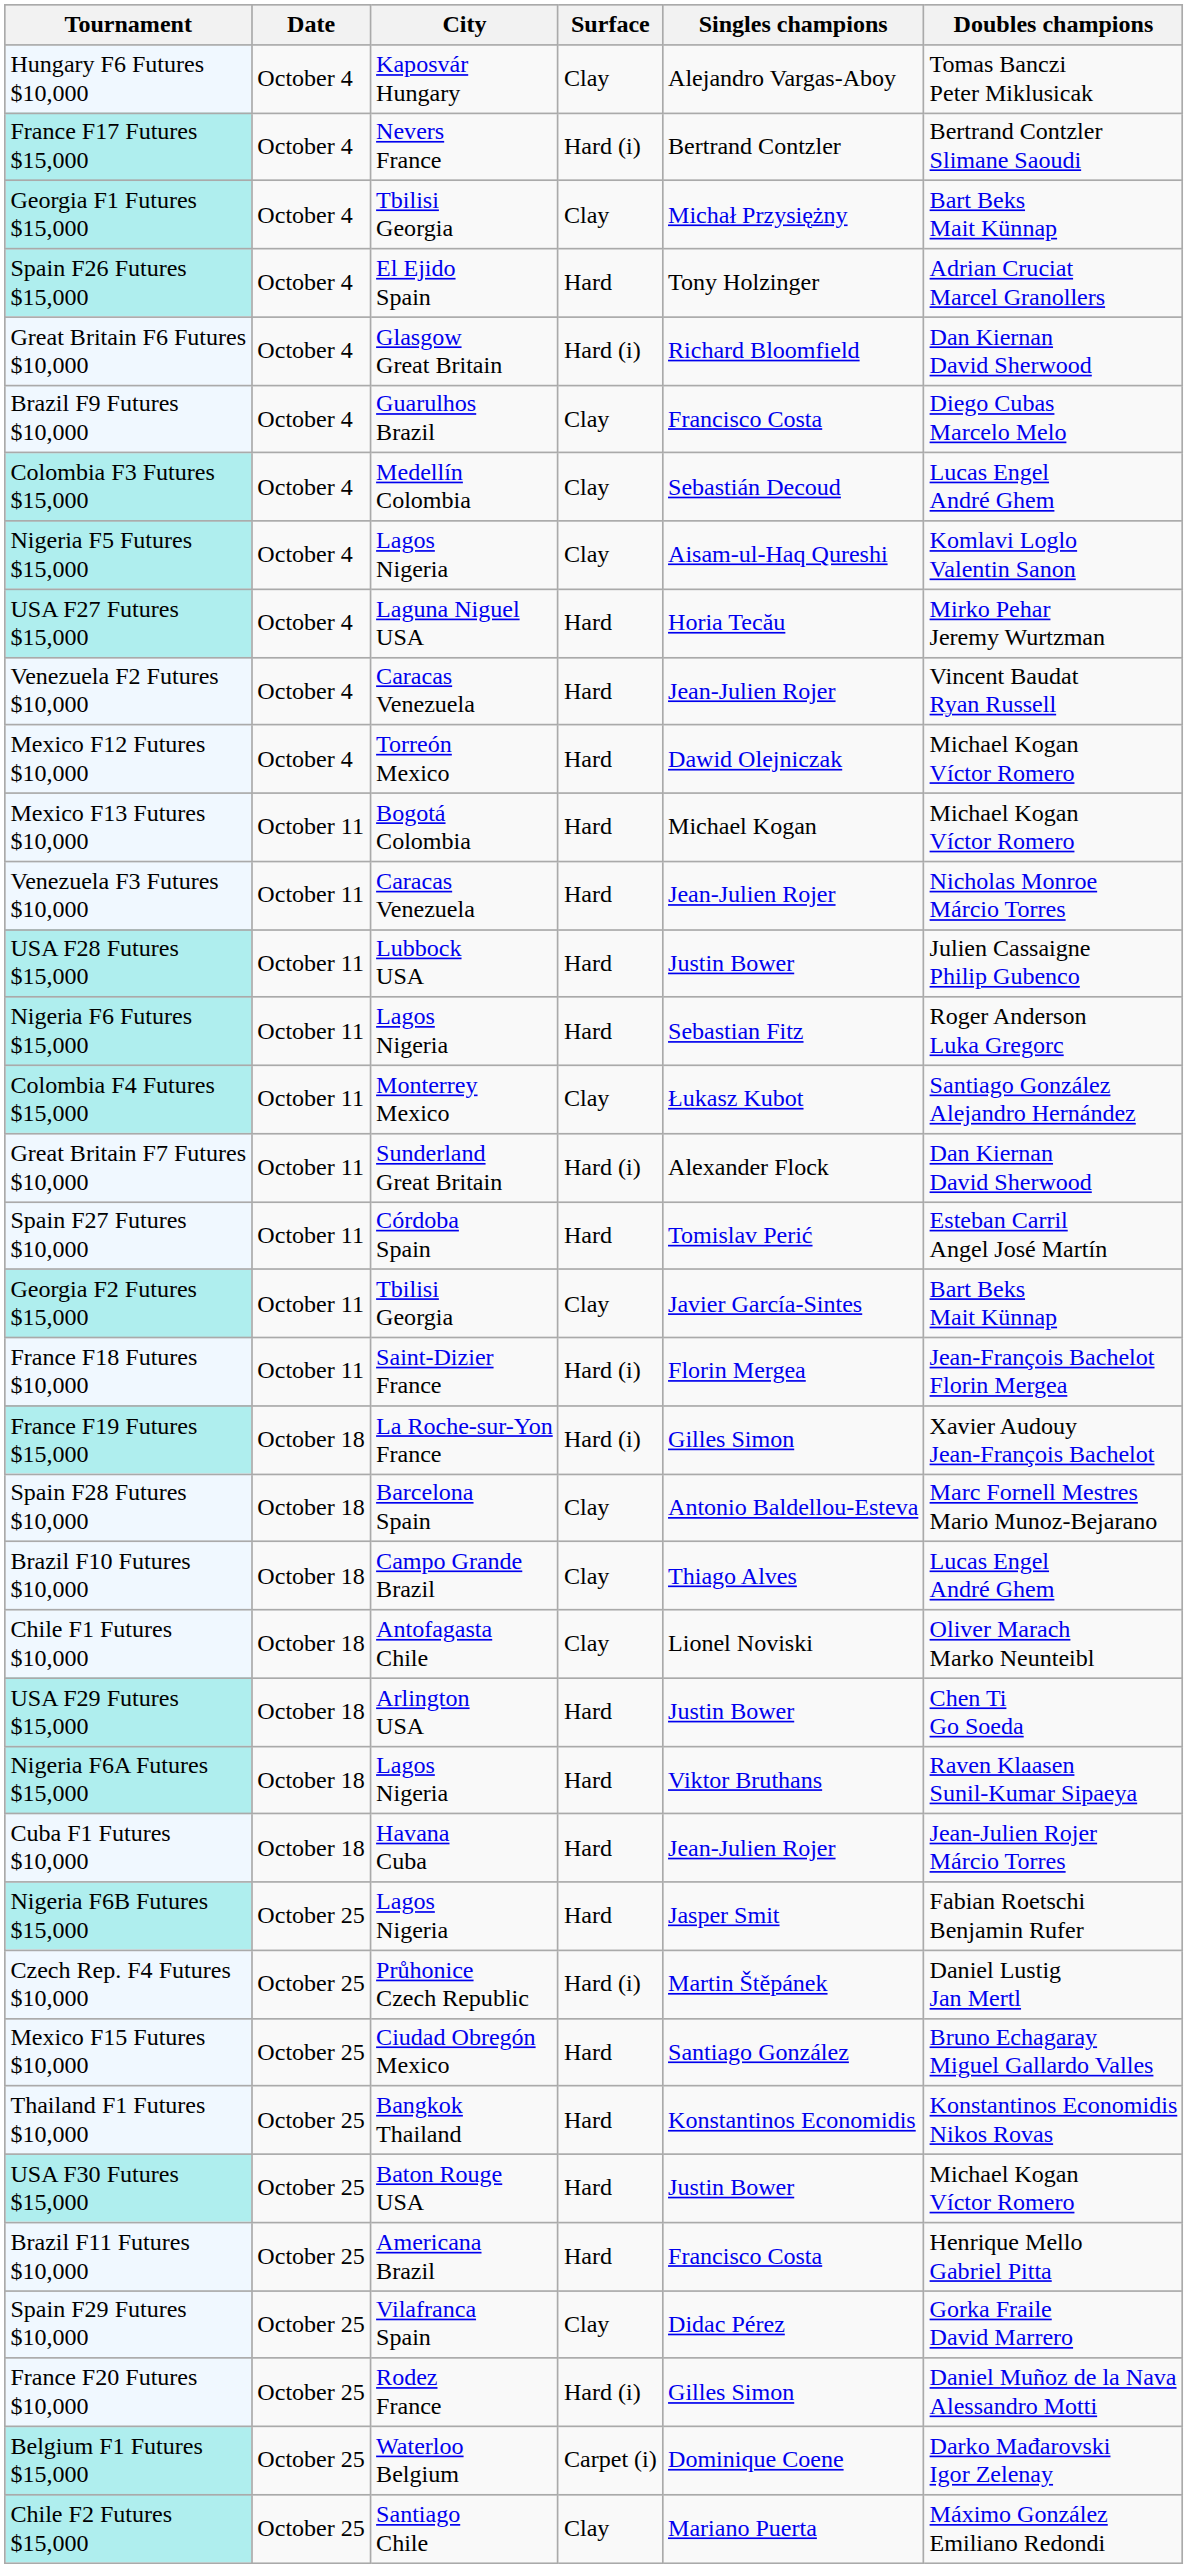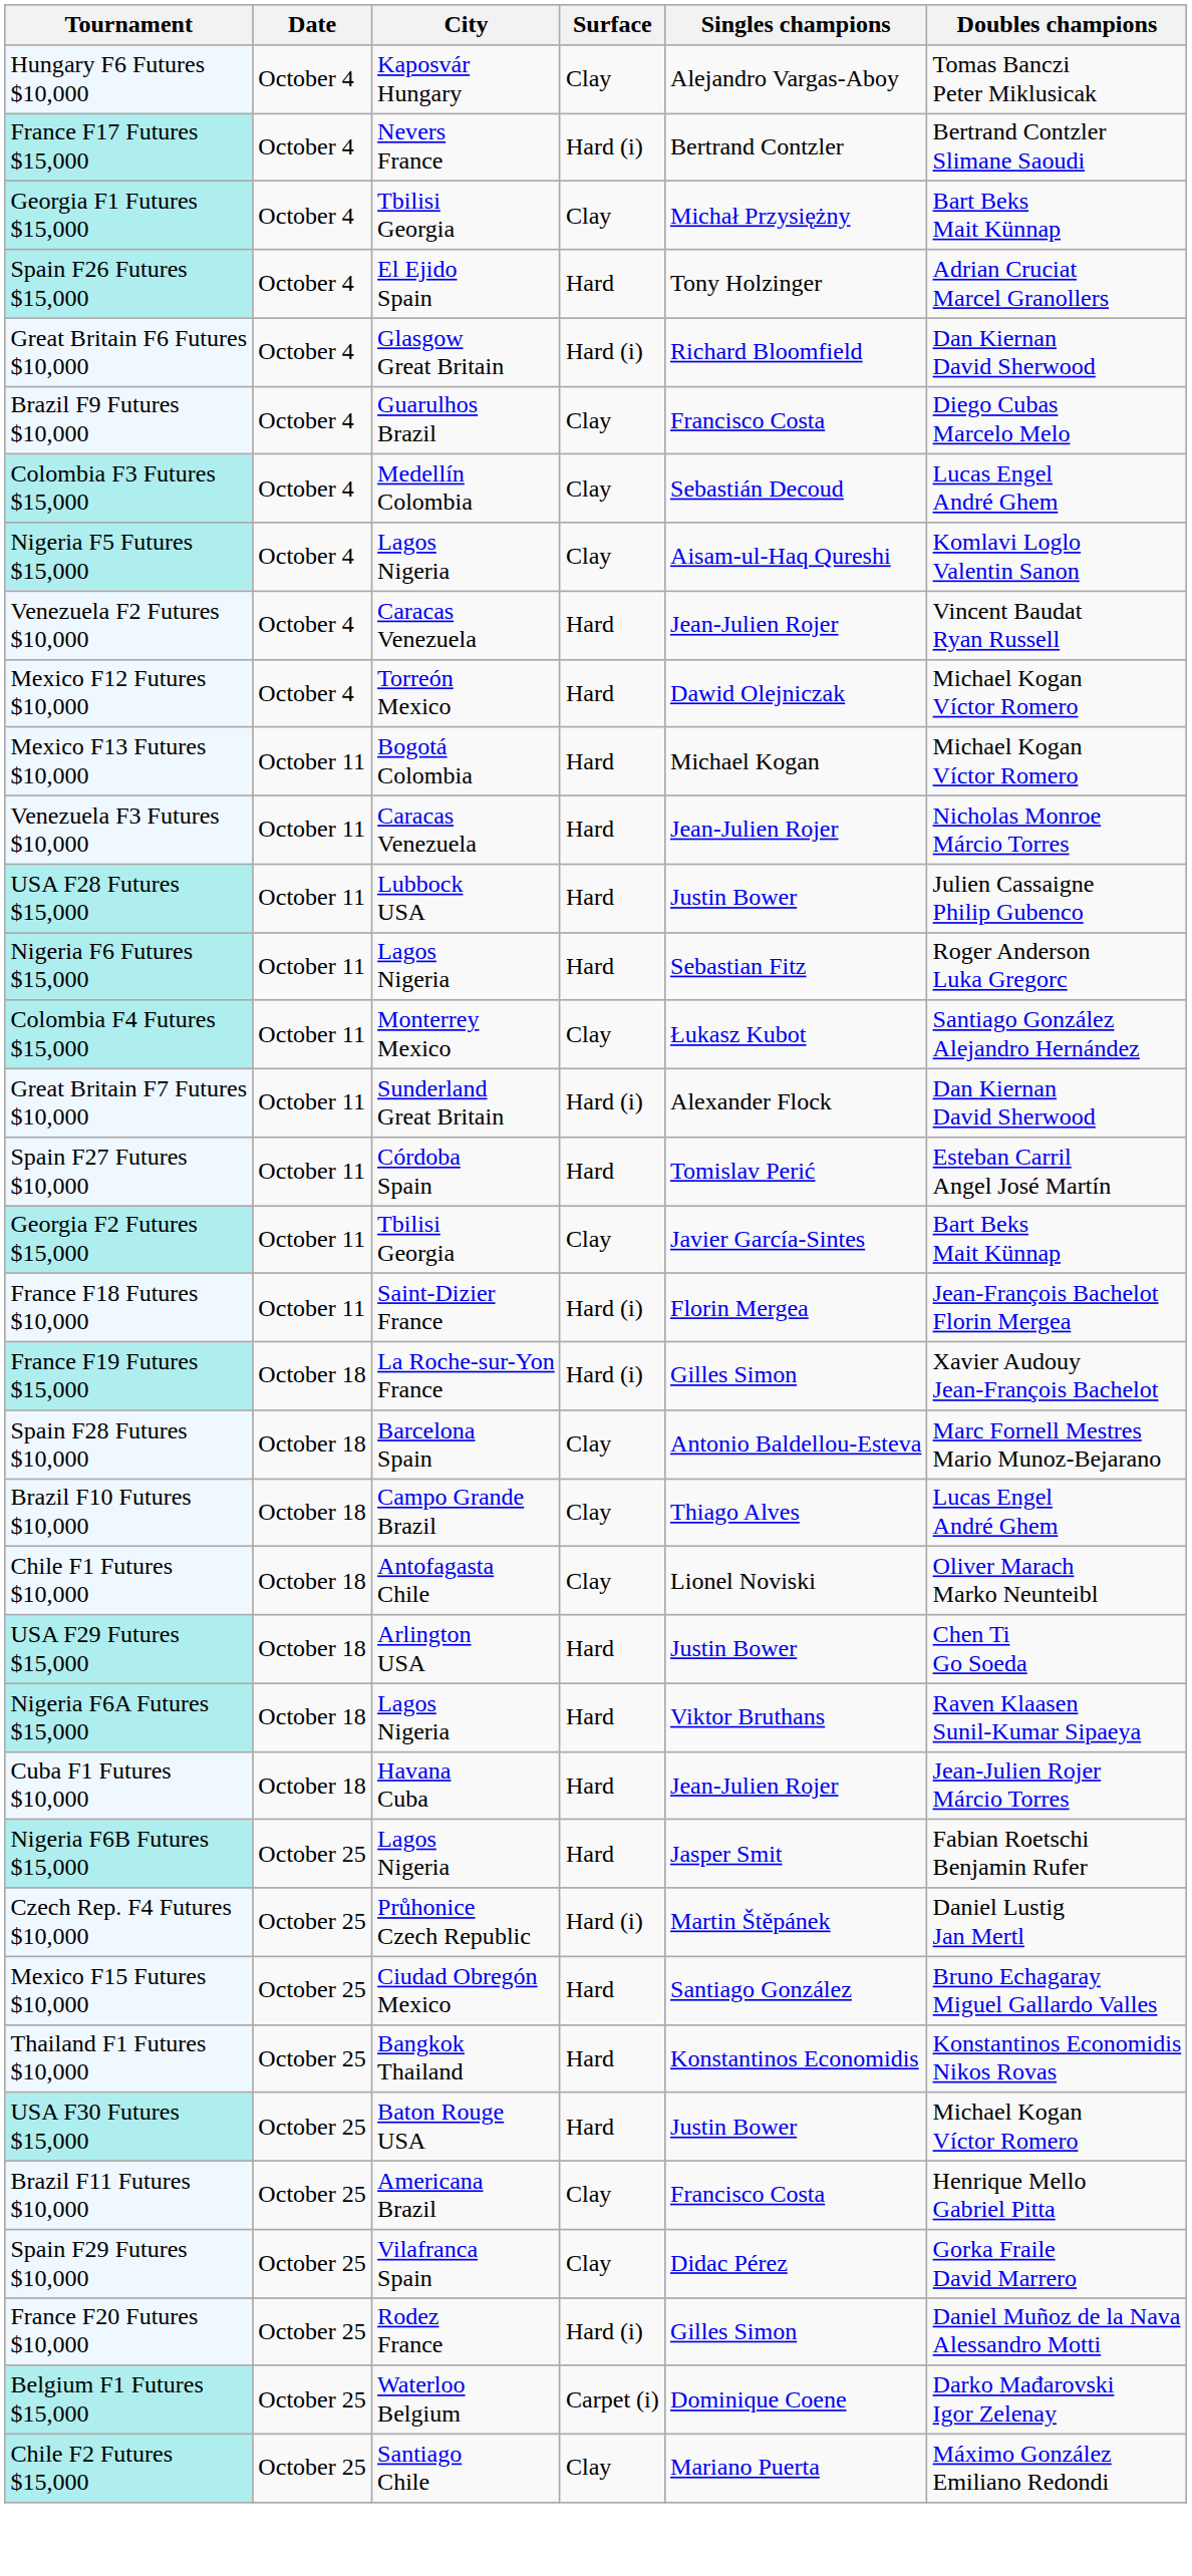 <table class="sortable wikitable" style="font-size:90%">
 <tr>
 <th>Tournament</th>
 <th>Date</th>
 <th>City</th>
 <th>Surface</th>
 <th>Singles champions</th>
 <th>Doubles champions</th>
 </tr>
 <tr>
 <td style="background:#f0f8ff;">Hungary F6 Futures<br>$10,000</td>
 <td>October 4</td>
 <td><a href='#'>Kaposvár</a><br>Hungary</td>
 <td>Clay</td>
 <td> Alejandro Vargas-Aboy</td>
 <td> Tomas Banczi<br> Peter Miklusicak</td>
 </tr>
 <tr>
 <td style="background:#afeeee;">France F17 Futures<br>$15,000</td>
 <td>October 4</td>
 <td><a href='#'>Nevers</a><br>France</td>
 <td>Hard (i)</td>
 <td> Bertrand Contzler</td>
 <td> Bertrand Contzler<br> <a href='#'>Slimane Saoudi</a></td>
 </tr>
 <tr>
 <td style="background:#afeeee;">Georgia F1 Futures<br>$15,000</td>
 <td>October 4</td>
 <td><a href='#'>Tbilisi</a><br>Georgia</td>
 <td>Clay</td>
 <td> <a href='#'>Michał Przysiężny</a></td>
 <td> <a href='#'>Bart Beks</a><br> <a href='#'>Mait Künnap</a></td>
 </tr>
 <tr>
 <td style="background:#afeeee;">Spain F26 Futures<br>$15,000</td>
 <td>October 4</td>
 <td><a href='#'>El Ejido</a><br>Spain</td>
 <td>Hard</td>
 <td> Tony Holzinger</td>
 <td> <a href='#'>Adrian Cruciat</a><br> <a href='#'>Marcel Granollers</a></td>
 </tr>
 <tr>
 <td style="background:#f0f8ff;">Great Britain F6 Futures<br>$10,000</td>
 <td>October 4</td>
 <td><a href='#'>Glasgow</a><br>Great Britain</td>
 <td>Hard (i)</td>
 <td> <a href='#'>Richard Bloomfield</a></td>
 <td> <a href='#'>Dan Kiernan</a><br> <a href='#'>David Sherwood</a></td>
 </tr>
 <tr>
 <td style="background:#f0f8ff;">Brazil F9 Futures<br>$10,000</td>
 <td>October 4</td>
 <td><a href='#'>Guarulhos</a><br>Brazil</td>
 <td>Clay</td>
 <td> <a href='#'>Francisco Costa</a></td>
 <td> <a href='#'>Diego Cubas</a><br> <a href='#'>Marcelo Melo</a></td>
 </tr>
 <tr>
 <td style="background:#afeeee;">Colombia F3 Futures<br>$15,000</td>
 <td>October 4</td>
 <td><a href='#'>Medellín</a><br>Colombia</td>
 <td>Clay</td>
 <td> <a href='#'>Sebastián Decoud</a></td>
 <td> <a href='#'>Lucas Engel</a><br> <a href='#'>André Ghem</a></td>
 </tr>
 <tr>
 <td style="background:#afeeee;">Nigeria F5 Futures<br>$15,000</td>
 <td>October 4</td>
 <td><a href='#'>Lagos</a><br>Nigeria</td>
 <td>Clay</td>
 <td> <a href='#'>Aisam-ul-Haq Qureshi</a></td>
 <td> <a href='#'>Komlavi Loglo</a><br> <a href='#'>Valentin Sanon</a></td>
-</tr>
-<tr>
-<td style="background:#afeeee;">USA F27 Futures<br>$15,000</td>
-<td>October 4</td>
-<td><a href='#'>Laguna Niguel</a><br>USA</td>
-<td>Hard</td>
-<td> <a href='#'>Horia Tecău</a></td>
-<td> <a href='#'>Mirko Pehar</a><br> Jeremy Wurtzman</td>
 </tr>
 <tr>
 <td style="background:#f0f8ff;">Venezuela F2 Futures<br>$10,000</td>
 <td>October 4</td>
 <td><a href='#'>Caracas</a><br>Venezuela</td>
 <td>Hard</td>
 <td> <a href='#'>Jean-Julien Rojer</a></td>
 <td> Vincent Baudat<br> <a href='#'>Ryan Russell</a></td>
 </tr>
 <tr>
 <td style="background:#f0f8ff;">Mexico F12 Futures<br>$10,000</td>
 <td>October 4</td>
 <td><a href='#'>Torreón</a><br>Mexico</td>
 <td>Hard</td>
 <td> <a href='#'>Dawid Olejniczak</a></td>
 <td> Michael Kogan<br> <a href='#'>Víctor Romero</a></td>
 </tr>
 <tr>
 <td style="background:#f0f8ff;">Mexico F13 Futures<br>$10,000</td>
 <td>October 11</td>
 <td><a href='#'>Bogotá</a><br>Colombia</td>
 <td>Hard</td>
 <td> Michael Kogan</td>
 <td> Michael Kogan<br> <a href='#'>Víctor Romero</a></td>
 </tr>
 <tr>
 <td style="background:#f0f8ff;">Venezuela F3 Futures<br>$10,000</td>
 <td>October 11</td>
 <td><a href='#'>Caracas</a><br>Venezuela</td>
 <td>Hard</td>
 <td> <a href='#'>Jean-Julien Rojer</a></td>
 <td> <a href='#'>Nicholas Monroe</a><br> <a href='#'>Márcio Torres</a></td>
 </tr>
 <tr>
 <td style="background:#afeeee;">USA F28 Futures<br>$15,000</td>
 <td>October 11</td>
 <td><a href='#'>Lubbock</a><br>USA</td>
 <td>Hard</td>
 <td> <a href='#'>Justin Bower</a></td>
 <td> Julien Cassaigne<br> <a href='#'>Philip Gubenco</a></td>
 </tr>
 <tr>
 <td style="background:#afeeee;">Nigeria F6 Futures<br>$15,000</td>
 <td>October 11</td>
 <td><a href='#'>Lagos</a><br>Nigeria</td>
 <td>Hard</td>
 <td> <a href='#'>Sebastian Fitz</a></td>
 <td> Roger Anderson<br> <a href='#'>Luka Gregorc</a></td>
 </tr>
 <tr>
 <td style="background:#afeeee;">Colombia F4 Futures<br>$15,000</td>
 <td>October 11</td>
 <td><a href='#'>Monterrey</a><br>Mexico</td>
 <td>Clay</td>
 <td> <a href='#'>Łukasz Kubot</a></td>
 <td> <a href='#'>Santiago González</a><br> <a href='#'>Alejandro Hernández</a></td>
 </tr>
 <tr>
 <td style="background:#f0f8ff;">Great Britain F7 Futures<br>$10,000</td>
 <td>October 11</td>
 <td><a href='#'>Sunderland</a><br>Great Britain</td>
 <td>Hard (i)</td>
 <td> Alexander Flock</td>
 <td> <a href='#'>Dan Kiernan</a><br> <a href='#'>David Sherwood</a></td>
 </tr>
 <tr>
 <td style="background:#f0f8ff;">Spain F27 Futures<br>$10,000</td>
 <td>October 11</td>
 <td><a href='#'>Córdoba</a><br>Spain</td>
 <td>Hard</td>
 <td> <a href='#'>Tomislav Perić</a></td>
 <td> <a href='#'>Esteban Carril</a><br> Angel José Martín</td>
 </tr>
 <tr>
 <td style="background:#afeeee;">Georgia F2 Futures<br>$15,000</td>
 <td>October 11</td>
 <td><a href='#'>Tbilisi</a><br>Georgia</td>
 <td>Clay</td>
 <td> <a href='#'>Javier García-Sintes</a></td>
 <td> <a href='#'>Bart Beks</a><br> <a href='#'>Mait Künnap</a></td>
 </tr>
 <tr>
 <td style="background:#f0f8ff;">France F18 Futures<br>$10,000</td>
 <td>October 11</td>
 <td><a href='#'>Saint-Dizier</a><br>France</td>
 <td>Hard (i)</td>
 <td> <a href='#'>Florin Mergea</a></td>
 <td> <a href='#'>Jean-François Bachelot</a><br> <a href='#'>Florin Mergea</a></td>
 </tr>
 <tr>
 <td style="background:#afeeee;">France F19 Futures<br>$15,000</td>
 <td>October 18</td>
 <td><a href='#'>La Roche-sur-Yon</a><br>France</td>
 <td>Hard (i)</td>
 <td> <a href='#'>Gilles Simon</a></td>
 <td> Xavier Audouy<br> <a href='#'>Jean-François Bachelot</a></td>
 </tr>
 <tr>
 <td style="background:#f0f8ff;">Spain F28 Futures<br>$10,000</td>
 <td>October 18</td>
 <td><a href='#'>Barcelona</a><br>Spain</td>
 <td>Clay</td>
 <td> <a href='#'>Antonio Baldellou-Esteva</a></td>
 <td> <a href='#'>Marc Fornell Mestres</a><br> Mario Munoz-Bejarano</td>
 </tr>
 <tr>
 <td style="background:#f0f8ff;">Brazil F10 Futures<br>$10,000</td>
 <td>October 18</td>
 <td><a href='#'>Campo Grande</a><br>Brazil</td>
 <td>Clay</td>
 <td> <a href='#'>Thiago Alves</a></td>
 <td> <a href='#'>Lucas Engel</a><br> <a href='#'>André Ghem</a></td>
 </tr>
 <tr>
 <td style="background:#f0f8ff;">Chile F1 Futures<br>$10,000</td>
 <td>October 18</td>
 <td><a href='#'>Antofagasta</a><br>Chile</td>
 <td>Clay</td>
 <td> Lionel Noviski</td>
 <td> <a href='#'>Oliver Marach</a><br> Marko Neunteibl</td>
 </tr>
 <tr>
 <td style="background:#afeeee;">USA F29 Futures<br>$15,000</td>
 <td>October 18</td>
 <td><a href='#'>Arlington</a><br>USA</td>
 <td>Hard</td>
 <td> <a href='#'>Justin Bower</a></td>
 <td> <a href='#'>Chen Ti</a><br> <a href='#'>Go Soeda</a></td>
 </tr>
 <tr>
 <td style="background:#afeeee;">Nigeria F6A Futures<br>$15,000</td>
 <td>October 18</td>
 <td><a href='#'>Lagos</a><br>Nigeria</td>
 <td>Hard</td>
 <td> <a href='#'>Viktor Bruthans</a></td>
 <td> <a href='#'>Raven Klaasen</a><br> <a href='#'>Sunil-Kumar Sipaeya</a></td>
 </tr>
 <tr>
 <td style="background:#f0f8ff;">Cuba F1 Futures<br>$10,000</td>
 <td>October 18</td>
 <td><a href='#'>Havana</a><br>Cuba</td>
 <td>Hard</td>
 <td> <a href='#'>Jean-Julien Rojer</a></td>
 <td> <a href='#'>Jean-Julien Rojer</a><br> <a href='#'>Márcio Torres</a></td>
 </tr>
 <tr>
 <td style="background:#afeeee;">Nigeria F6B Futures<br>$15,000</td>
 <td>October 25</td>
 <td><a href='#'>Lagos</a><br>Nigeria</td>
 <td>Hard</td>
 <td> <a href='#'>Jasper Smit</a></td>
 <td> Fabian Roetschi<br> Benjamin Rufer</td>
 </tr>
 <tr>
 <td style="background:#f0f8ff;">Czech Rep. F4 Futures<br>$10,000</td>
 <td>October 25</td>
 <td><a href='#'>Průhonice</a><br>Czech Republic</td>
 <td>Hard (i)</td>
 <td> <a href='#'>Martin Štěpánek</a></td>
 <td> Daniel Lustig<br> <a href='#'>Jan Mertl</a></td>
 </tr>
 <tr>
 <td style="background:#f0f8ff;">Mexico F15 Futures<br>$10,000</td>
 <td>October 25</td>
 <td><a href='#'>Ciudad Obregón</a><br>Mexico</td>
 <td>Hard</td>
 <td> <a href='#'>Santiago González</a></td>
 <td> <a href='#'>Bruno Echagaray</a><br> <a href='#'>Miguel Gallardo Valles</a></td>
 </tr>
 <tr>
 <td style="background:#f0f8ff;">Thailand F1 Futures<br>$10,000</td>
 <td>October 25</td>
 <td><a href='#'>Bangkok</a><br>Thailand</td>
 <td>Hard</td>
 <td> <a href='#'>Konstantinos Economidis</a></td>
 <td> <a href='#'>Konstantinos Economidis</a><br> <a href='#'>Nikos Rovas</a></td>
 </tr>
 <tr>
 <td style="background:#afeeee;">USA F30 Futures<br>$15,000</td>
 <td>October 25</td>
 <td><a href='#'>Baton Rouge</a><br>USA</td>
 <td>Hard</td>
 <td> <a href='#'>Justin Bower</a></td>
 <td> Michael Kogan<br> <a href='#'>Víctor Romero</a></td>
 </tr>
 <tr>
 <td style="background:#f0f8ff;">Brazil F11 Futures<br>$10,000</td>
 <td>October 25</td>
 <td><a href='#'>Americana</a><br>Brazil</td>
-<td>Hard</td>
+<td>Clay</td>
 <td> <a href='#'>Francisco Costa</a></td>
 <td> Henrique Mello<br> <a href='#'>Gabriel Pitta</a></td>
 </tr>
 <tr>
 <td style="background:#f0f8ff;">Spain F29 Futures<br>$10,000</td>
 <td>October 25</td>
 <td><a href='#'>Vilafranca</a><br>Spain</td>
 <td>Clay</td>
 <td> <a href='#'>Didac Pérez</a></td>
 <td> <a href='#'>Gorka Fraile</a><br> <a href='#'>David Marrero</a></td>
 </tr>
 <tr>
 <td style="background:#f0f8ff;">France F20 Futures<br>$10,000</td>
 <td>October 25</td>
 <td><a href='#'>Rodez</a><br>France</td>
 <td>Hard (i)</td>
 <td> <a href='#'>Gilles Simon</a></td>
 <td> <a href='#'>Daniel Muñoz de la Nava</a><br> <a href='#'>Alessandro Motti</a></td>
 </tr>
 <tr>
 <td style="background:#afeeee;">Belgium F1 Futures<br>$15,000</td>
 <td>October 25</td>
 <td><a href='#'>Waterloo</a><br>Belgium</td>
 <td>Carpet (i)</td>
 <td> <a href='#'>Dominique Coene</a></td>
 <td> <a href='#'>Darko Mađarovski</a><br> <a href='#'>Igor Zelenay</a></td>
 </tr>
 <tr>
 <td style="background:#afeeee;">Chile F2 Futures<br>$15,000</td>
 <td>October 25</td>
 <td><a href='#'>Santiago</a><br>Chile</td>
 <td>Clay</td>
 <td> <a href='#'>Mariano Puerta</a></td>
 <td> <a href='#'>Máximo González</a><br> Emiliano Redondi</td>
 </tr>
 </table>
